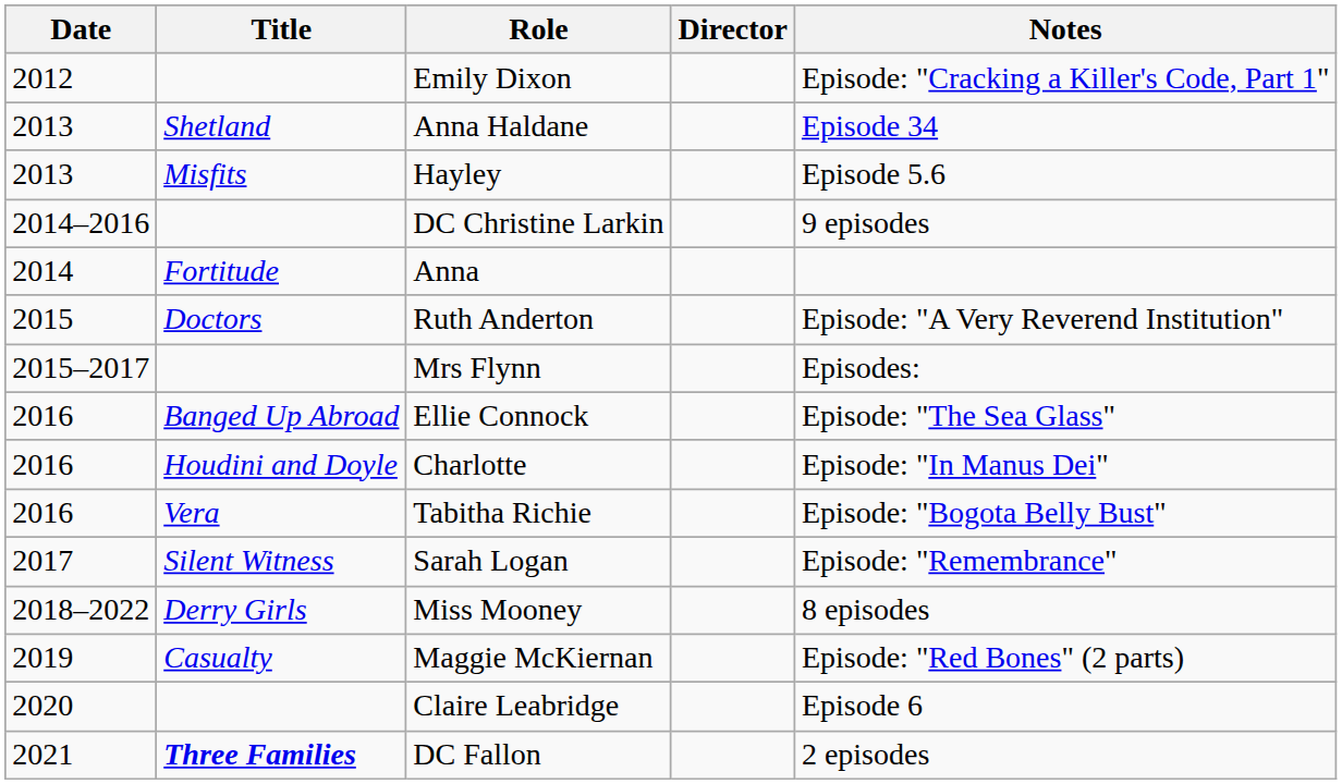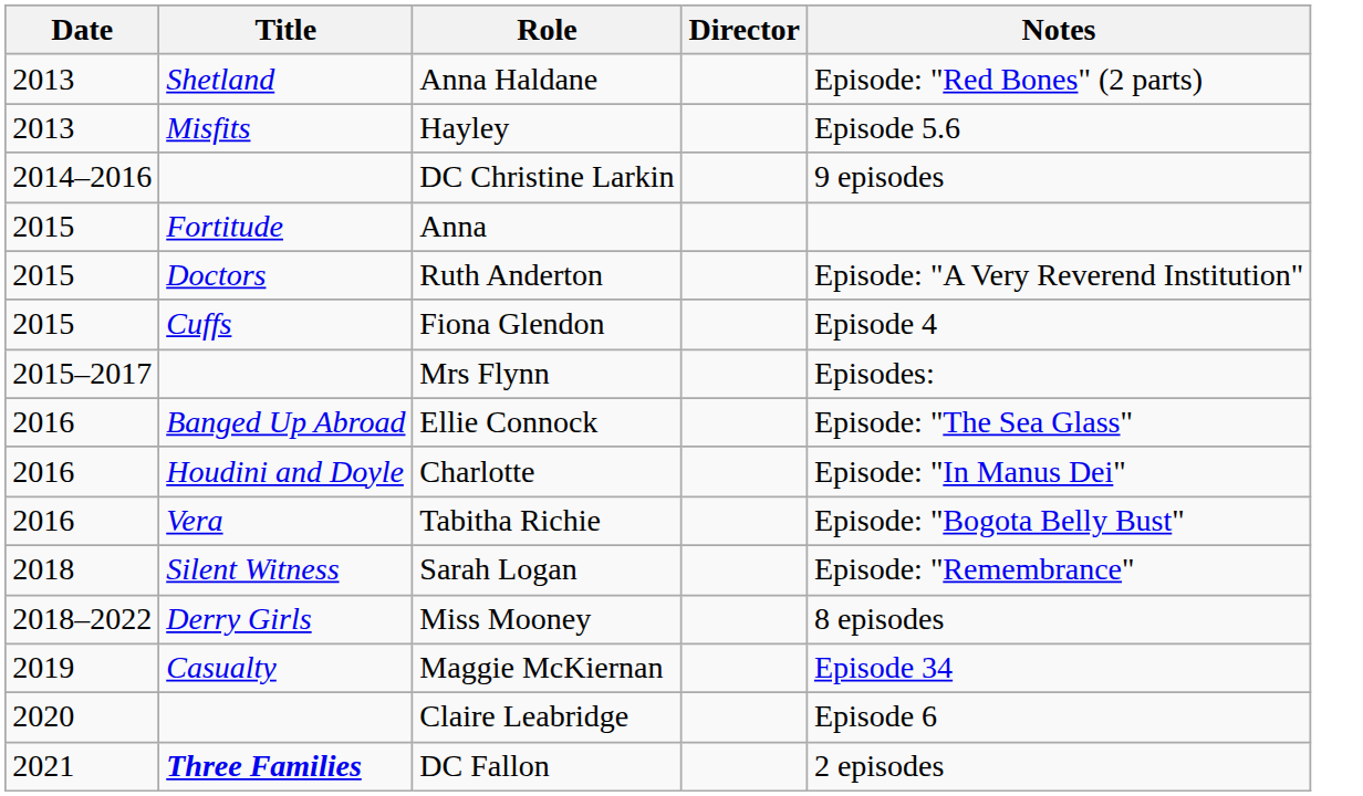 <table class="wikitable sortable">
 <tr>
 <th>Date</th>
 <th>Title</th>
 <th>Role</th>
 <th>Director</th>
 <th class="unsortable">Notes</th>
 </tr>
 <tr>
-<td>2012</td>
-<td><em></em></td>
-<td>Emily Dixon</td>
-<td></td>
-<td>Episode: "<a href='#'>Cracking a Killer's Code, Part 1</a>"</td>
-</tr>
-<tr>
 <td>2013</td>
 <td><em><a href='#'>Shetland</a></em> </td>
 <td>Anna Haldane</td>
 <td></td>
-<td><a href='#'>Episode 34</a></td>
+<td>Episode: "<a href='#'>Red Bones</a>" (2 parts)</td>
 </tr>
 <tr>
 <td>2013</td>
 <td><em><a href='#'>Misfits</a></em></td>
 <td>Hayley</td>
 <td></td>
 <td>Episode 5.6</td>
 </tr>
 <tr>
 <td>2014–2016</td>
 <td><em></em></td>
 <td>DC Christine Larkin</td>
 <td></td>
 <td>9 episodes </td>
 </tr>
 <tr>
-<td>2014</td>
+<td>2015</td>
 <td><em><a href='#'>Fortitude</a></em></td>
 <td>Anna</td>
 <td></td>
 <td></td>
 </tr>
 <tr>
 <td>2015</td>
 <td><em><a href='#'>Doctors</a></em> </td>
 <td>Ruth Anderton</td>
 <td></td>
 <td>Episode: "A Very Reverend Institution"</td>
+</tr>
+<tr>
+<td>2015</td>
+<td><em><a href='#'>Cuffs</a></em> </td>
+<td>Fiona Glendon</td>
+<td></td>
+<td>Episode 4</td>
 </tr>
 <tr>
 <td>2015–2017</td>
 <td><em></em></td>
 <td>Mrs Flynn</td>
 <td><br></td>
 <td>Episodes: </td>
 </tr>
 <tr>
 <td>2016</td>
 <td><em><a href='#'>Banged Up Abroad</a></em></td>
 <td>Ellie Connock</td>
 <td></td>
 <td>Episode: "<a href='#'>The Sea Glass</a>"</td>
 </tr>
 <tr>
 <td>2016</td>
 <td><em><a href='#'>Houdini and Doyle</a></em> </td>
 <td>Charlotte</td>
 <td></td>
 <td>Episode: "<a href='#'>In Manus Dei</a>"</td>
 </tr>
 <tr>
 <td>2016</td>
 <td><em><a href='#'>Vera</a></em></td>
 <td>Tabitha Richie</td>
 <td></td>
 <td>Episode: "<a href='#'>Bogota Belly Bust</a>"</td>
 </tr>
 <tr>
-<td>2017</td>
+<td>2018</td>
 <td><em><a href='#'>Silent Witness</a></em> </td>
 <td>Sarah Logan</td>
 <td></td>
 <td>Episode: "<a href='#'>Remembrance</a>"</td>
 </tr>
 <tr>
 <td>2018–2022</td>
 <td><em><a href='#'>Derry Girls</a></em></td>
 <td>Miss Mooney</td>
 <td></td>
 <td>8 episodes</td>
 </tr>
 <tr>
 <td>2019</td>
 <td><em><a href='#'>Casualty</a></em></td>
 <td>Maggie McKiernan</td>
 <td></td>
-<td>Episode: "<a href='#'>Red Bones</a>" (2 parts)</td>
+<td><a href='#'>Episode 34</a></td>
 </tr>
 <tr>
 <td>2020</td>
 <td><em></em></td>
 <td>Claire Leabridge</td>
 <td></td>
 <td>Episode 6</td>
 </tr>
 <tr>
 <td>2021</td>
 <td><strong><em><a href='#'>Three Families</a></em></strong></td>
 <td>DC Fallon</td>
 <td></td>
 <td>2 episodes</td>
 </tr>
 </table>
